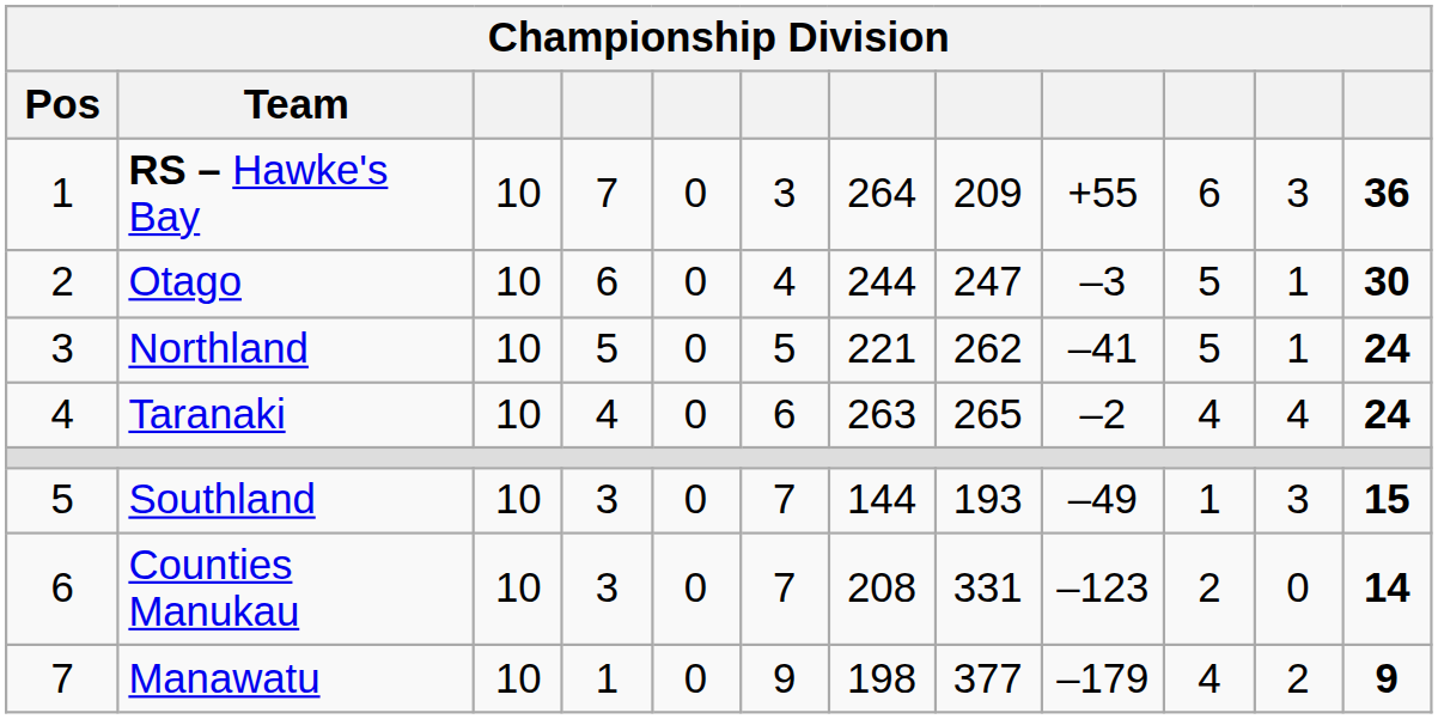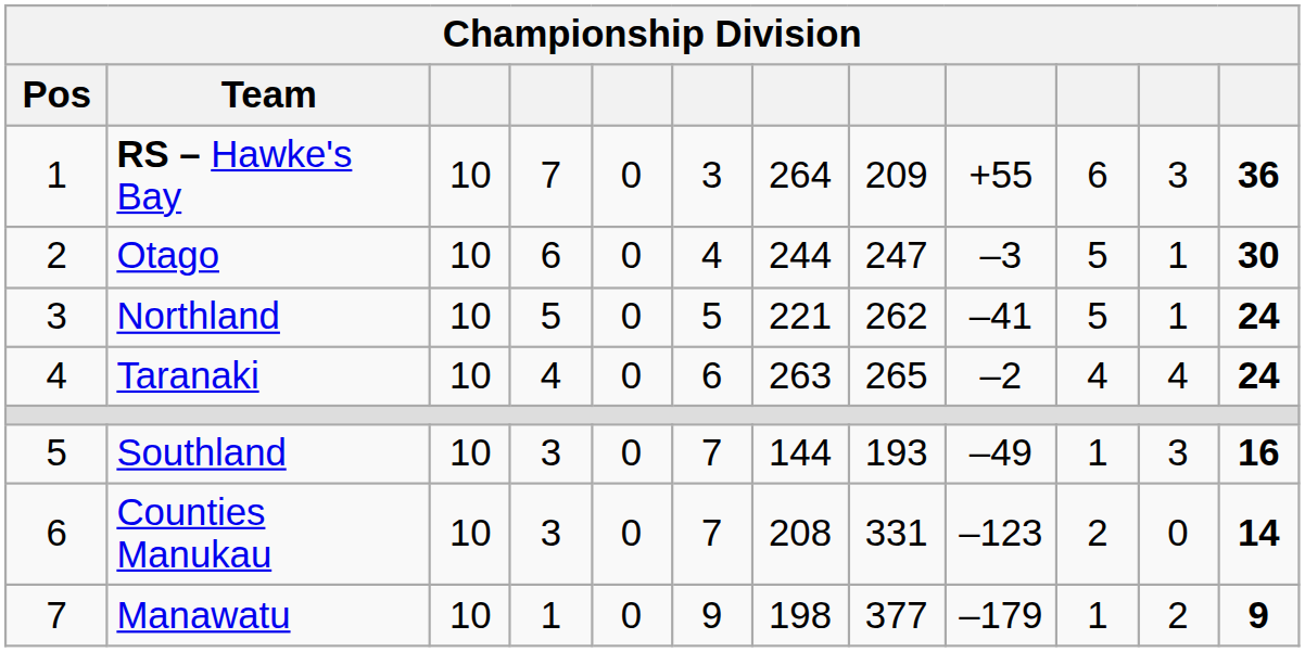 <table class="wikitable" width="550px" style="text-align:center">
 <tr>
 <th colspan="12">Championship Division</th>
 </tr>
 <tr>
 <th style="width:5%">Pos</th>
 <th style="width:20%">Team</th>
 <th style="width:5%"></th>
 <th style="width:5%"></th>
 <th style="width:5%"></th>
 <th style="width:5%"></th>
 <th style="width:5%"></th>
 <th style="width:5%"></th>
 <th style="width:7%"></th>
 <th style="width:5%"></th>
 <th style="width:5%"></th>
 <th style="width:5%"></th>
 </tr>
 <tr>
 <td>1</td>
 <td style="text-align:left"><strong>RS –</strong> <a href='#'>Hawke's Bay</a></td>
 <td>10</td>
 <td>7</td>
 <td>0</td>
 <td>3</td>
 <td>264</td>
 <td>209</td>
 <td>+55</td>
 <td>6</td>
 <td>3</td>
 <td><strong>36</strong></td>
 </tr>
 <tr>
 <td>2</td>
 <td style="text-align:left"><a href='#'>Otago</a></td>
 <td>10</td>
 <td>6</td>
 <td>0</td>
 <td>4</td>
 <td>244</td>
 <td>247</td>
 <td>–3</td>
 <td>5</td>
 <td>1</td>
 <td><strong>30</strong></td>
 </tr>
 <tr>
 <td>3</td>
 <td style="text-align:left"><a href='#'>Northland</a></td>
 <td>10</td>
 <td>5</td>
 <td>0</td>
 <td>5</td>
 <td>221</td>
 <td>262</td>
 <td>–41</td>
 <td>5</td>
 <td>1</td>
 <td><strong>24</strong></td>
 </tr>
 <tr>
 <td>4</td>
 <td style="text-align:left"><a href='#'>Taranaki</a></td>
 <td>10</td>
 <td>4</td>
 <td>0</td>
 <td>6</td>
 <td>263</td>
 <td>265</td>
 <td>–2</td>
 <td>4</td>
 <td>4</td>
 <td><strong>24</strong></td>
 </tr>
 <tr>
 <td colspan=12 style="background-color:#DDDDDD"></td>
 </tr>
 <tr>
 <td>5</td>
 <td style="text-align:left"><a href='#'>Southland</a></td>
 <td>10</td>
 <td>3</td>
 <td>0</td>
 <td>7</td>
 <td>144</td>
 <td>193</td>
 <td>–49</td>
 <td>1</td>
 <td>3</td>
-<td><strong>15</strong></td>
+<td><strong>16</strong></td>
 </tr>
 <tr>
 <td>6</td>
 <td style="text-align:left"><a href='#'>Counties Manukau</a></td>
 <td>10</td>
 <td>3</td>
 <td>0</td>
 <td>7</td>
 <td>208</td>
 <td>331</td>
 <td>–123</td>
 <td>2</td>
 <td>0</td>
 <td><strong>14</strong></td>
 </tr>
 <tr>
 <td>7</td>
 <td style="text-align:left"><a href='#'>Manawatu</a></td>
 <td>10</td>
 <td>1</td>
 <td>0</td>
 <td>9</td>
 <td>198</td>
 <td>377</td>
 <td>–179</td>
-<td>4</td>
+<td>1</td>
 <td>2</td>
 <td><strong>9</strong></td>
 </tr>
 </table>
